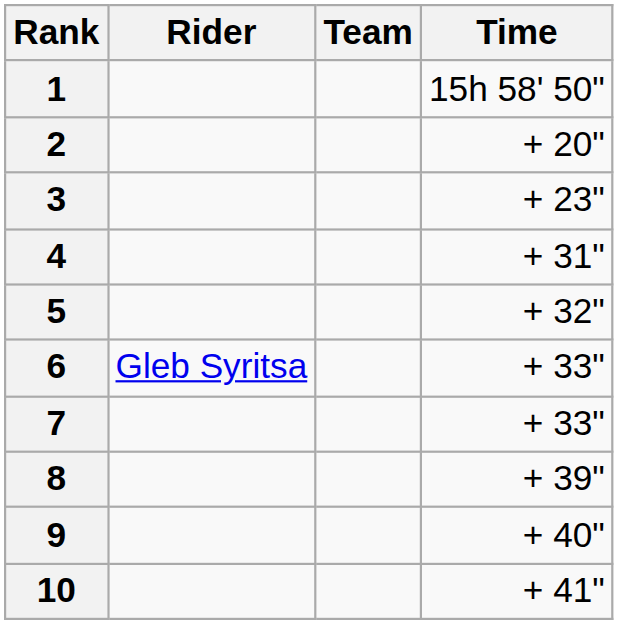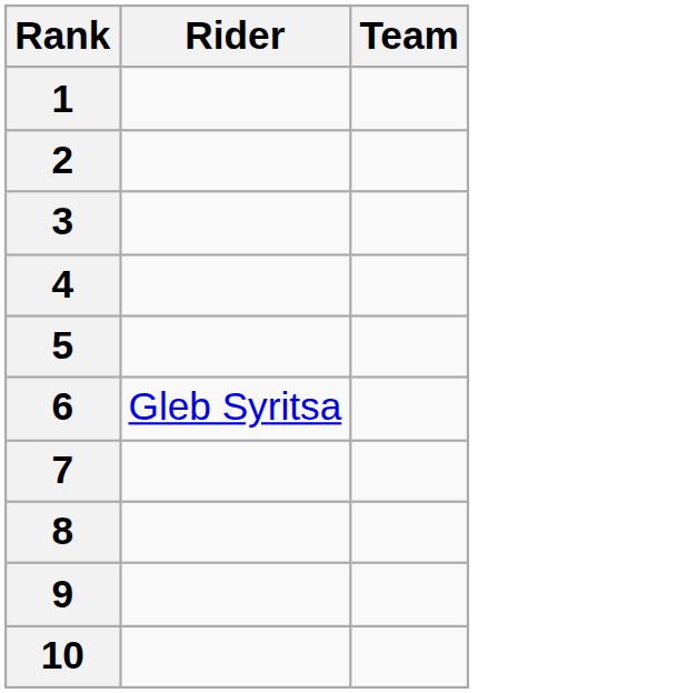 <table class="wikitable" margin-bottom:0;">
 <tr>
 <th scope="col">Rank</th>
 <th scope="col">Rider</th>
 <th scope="col">Team</th>
-<th scope="col">Time</th>
 </tr>
 <tr>
 <th scope="row">1</th>
 <td> </td>
 <td></td>
-<td align="right">15h 58' 50"</td>
 </tr>
 <tr>
 <th scope="row">2</th>
 <td></td>
 <td></td>
-<td align="right">+ 20"</td>
 </tr>
 <tr>
 <th scope="row">3</th>
 <td></td>
 <td></td>
-<td align="right">+ 23"</td>
 </tr>
 <tr>
 <th scope="row">4</th>
 <td></td>
 <td></td>
-<td align="right">+ 31"</td>
 </tr>
 <tr>
 <th scope="row">5</th>
 <td> </td>
 <td></td>
-<td align="right">+ 32"</td>
 </tr>
 <tr>
 <th scope="row">6</th>
 <td> <a href='#'>Gleb Syritsa</a></td>
 <td></td>
-<td align="right">+ 33"</td>
 </tr>
 <tr>
 <th scope="row">7</th>
 <td></td>
 <td></td>
-<td align="right">+ 33"</td>
 </tr>
 <tr>
 <th scope="row">8</th>
 <td></td>
 <td></td>
-<td align="right">+ 39"</td>
 </tr>
 <tr>
 <th scope="row">9</th>
 <td></td>
 <td></td>
-<td align="right">+ 40"</td>
 </tr>
 <tr>
 <th scope="row">10</th>
 <td> </td>
 <td></td>
-<td align="right">+ 41"</td>
 </tr>
 </table>
